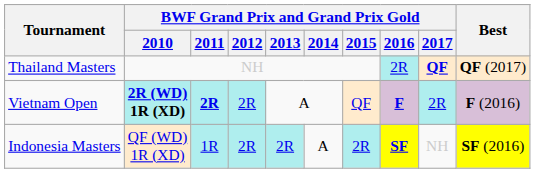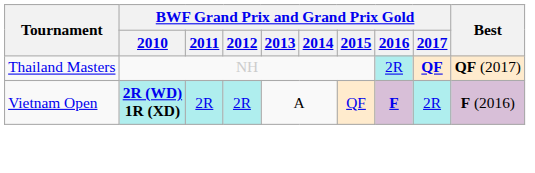 <table class="wikitable" style="font-size: 90%; text-align:center">
 <tr>
 <th rowspan="2">Tournament</th>
 <th colspan="8"><strong><a href='#'>BWF Grand Prix and Grand Prix Gold</a></strong></th>
 <th rowspan="2">Best</th>
 </tr>
 <tr>
 <th><a href='#'>2010</a></th>
 <th><a href='#'>2011</a></th>
 <th><a href='#'>2012</a></th>
 <th><a href='#'>2013</a></th>
 <th><a href='#'>2014</a></th>
 <th><a href='#'>2015</a></th>
 <th><a href='#'>2016</a></th>
 <th><a href='#'>2017</a></th>
 </tr>
 <tr>
 <td align=left><a href='#'>Thailand Masters</a></td>
 <td colspan="6" style=color:#ccc>NH</td>
 <td bgcolor=AFEEEE><a href='#'>2R</a></td>
 <td bgcolor=FFEBCD><a href='#'><strong>QF</strong></a></td>
 <td bgcolor=FFEBCD><strong>QF</strong> (2017)</td>
 </tr>
 <tr>
 <td align=left><a href='#'>Vietnam Open</a></td>
 <td bgcolor=AFEEEE><strong><a href='#'>2R (WD)</a><br>1R (XD)</strong></td>
-<td bgcolor=AFEEEE><strong><a href='#'>2R</a></strong></td>
+<td bgcolor=AFEEEE><a href='#'>2R</a></td>
 <td bgcolor=AFEEEE><a href='#'>2R</a></td>
 <td colspan="2">A</td>
 <td bgcolor=FFEBCD><a href='#'>QF</a></td>
 <td bgcolor=D8BFD8><a href='#'><strong>F</strong></a></td>
 <td bgcolor=AFEEEE><a href='#'>2R</a></td>
 <td bgcolor=D8BFD8><strong>F</strong> (2016)</td>
 </tr>
-<tr>
-<td align=left><a href='#'>Indonesia Masters</a></td>
-<td bgcolor=FFEBCD><a href='#'>QF (WD)</a><br><a href='#'>1R (XD)</a></td>
-<td bgcolor=AFEEEE><a href='#'>1R</a></td>
-<td bgcolor=AFEEEE><a href='#'>2R</a></td>
-<td bgcolor=AFEEEE><a href='#'>2R</a></td>
-<td>A</td>
-<td bgcolor=AFEEEE><a href='#'>2R</a></td>
-<td bgcolor=FFFF00><a href='#'><strong>SF</strong></a></td>
-<td style=color:#ccc>NH</td>
-<td bgcolor=FFFF00><strong>SF</strong> (2016)</td>
-</tr>
 </table>
